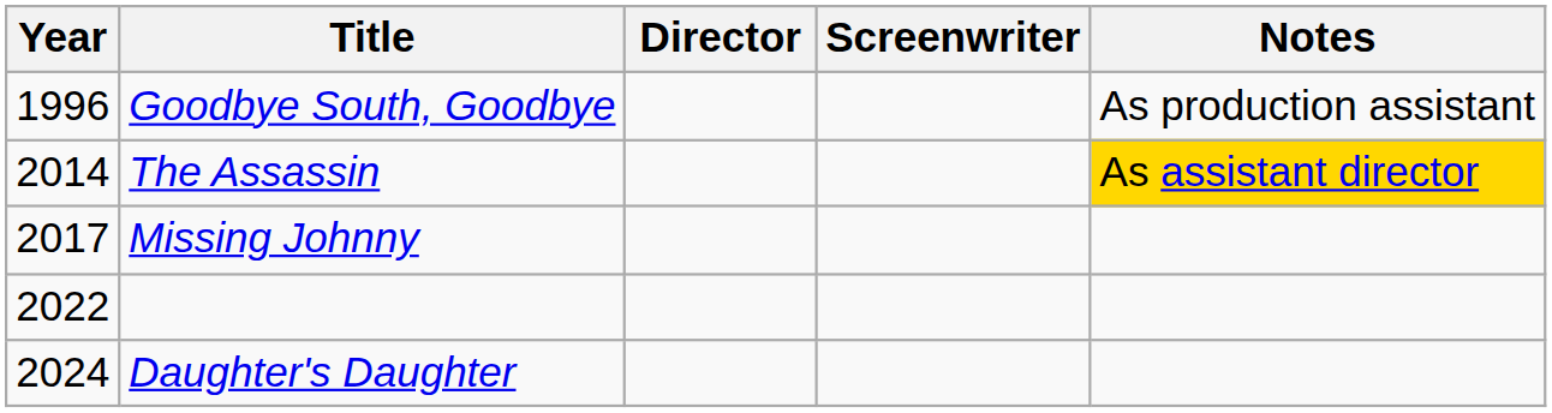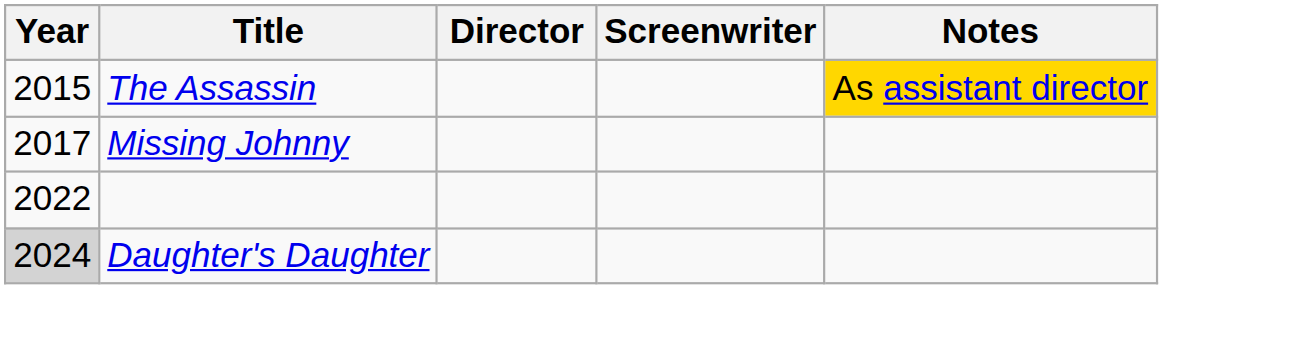 <table class="wikitable">
 <tr>
 <th>Year</th>
 <th>Title</th>
 <th style="width:65px;">Director</th>
 <th style="width:65px;">Screenwriter</th>
 <th>Notes</th>
 </tr>
 <tr>
-<td>1996</td>
-<td><em><a href='#'>Goodbye South, Goodbye</a></em></td>
-<td></td>
-<td></td>
-<td>As production assistant</td>
-</tr>
-<tr>
-<td>2014</td>
+<td>2015</td>
 <td><em><a href='#'>The Assassin</a></em></td>
 <td></td>
 <td></td>
 <td style="background: gold;">As <a href='#'>assistant director</a></td>
 </tr>
 <tr>
 <td>2017</td>
 <td><em><a href='#'>Missing Johnny</a></em></td>
 <td></td>
 <td></td>
 <td></td>
 </tr>
 <tr>
 <td>2022</td>
 <td><em></em></td>
 <td></td>
 <td></td>
 <td></td>
 </tr>
 <tr>
-<td>2024</td>
+<td style="background: lightgrey;">2024</td>
 <td><em><a href='#'>Daughter's Daughter</a></em></td>
 <td></td>
 <td></td>
 <td></td>
 </tr>
 </table>
